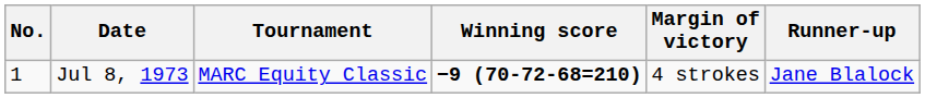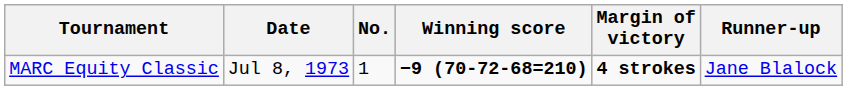 <table class="wikitable" style="font-size:95%;">
 <tr>
+<th>Tournament</th>
+<th>Date</th>
 <th>No.</th>
-<th>Date</th>
-<th>Tournament</th>
 <th>Winning score</th>
 <th>Margin of<br>victory</th>
 <th>Runner-up</th>
 </tr>
 <tr>
+<td><a href='#'>MARC Equity Classic</a></td>
+<td>Jul 8, <a href='#'>1973</a></td>
 <td>1</td>
-<td>Jul 8, <a href='#'>1973</a></td>
-<td><a href='#'>MARC Equity Classic</a></td>
 <td><strong>−9 (70-72-68=210)</strong></td>
-<td>4 strokes</td>
+<td><strong>4 strokes</strong></td>
 <td> <a href='#'>Jane Blalock</a></td>
 </tr>
 </table>
